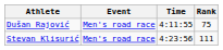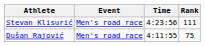 <table class="wikitable" style="font-size:90%">
 <tr>
 <th>Athlete</th>
 <th>Event</th>
 <th>Time</th>
 <th>Rank</th>
 </tr>
 <tr align=center>
+<td align=left><a href='#'>Stevan Klisurić</a></td>
+<td align=left><a href='#'>Men's road race</a></td>
+<td>4:23:56</td>
+<td>111</td>
+</tr>
+<tr align=center>
 <td align=left><a href='#'>Dušan Rajović</a></td>
 <td align=left><a href='#'>Men's road race</a></td>
 <td>4:11:55</td>
 <td>75</td>
 </tr>
-<tr align=center>
-<td align=left><a href='#'>Stevan Klisurić</a></td>
-<td align=left><a href='#'>Men's road race</a></td>
-<td>4:23:56</td>
-<td>111</td>
-</tr>
 </table>
